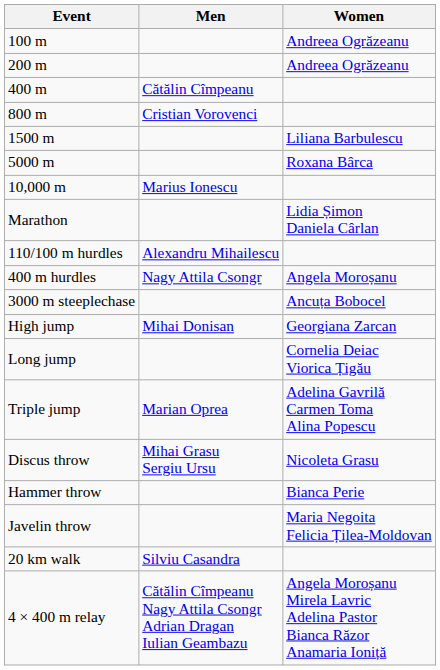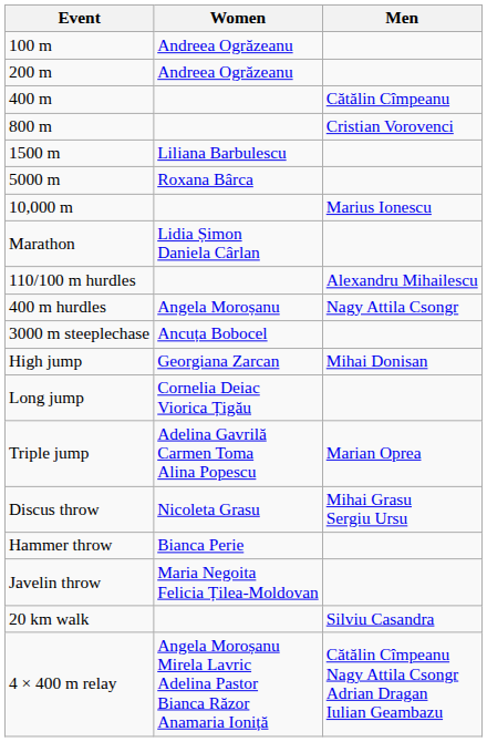 <table class=wikitable style="font-size:100%">
 <tr>
 <th>Event</th>
+<th>Women</th>
 <th>Men</th>
-<th>Women</th>
 </tr>
 <tr>
 <td>100 m</td>
+<td><a href='#'>Andreea Ogrăzeanu</a></td>
 <td></td>
-<td><a href='#'>Andreea Ogrăzeanu</a></td>
 </tr>
 <tr>
 <td>200 m</td>
+<td><a href='#'>Andreea Ogrăzeanu</a></td>
 <td></td>
-<td><a href='#'>Andreea Ogrăzeanu</a></td>
 </tr>
 <tr>
 <td>400 m</td>
+<td></td>
 <td><a href='#'>Cătălin Cîmpeanu</a></td>
+</tr>
+<tr>
+<td>800 m</td>
+<td></td>
+<td><a href='#'>Cristian Vorovenci</a></td>
+</tr>
+<tr>
+<td>1500 m</td>
+<td><a href='#'>Liliana Barbulescu</a></td>
 <td></td>
 </tr>
 <tr>
-<td>800 m</td>
-<td><a href='#'>Cristian Vorovenci</a></td>
+<td>5000 m</td>
+<td><a href='#'>Roxana Bârca</a></td>
 <td></td>
 </tr>
 <tr>
-<td>1500 m</td>
+<td>10,000 m</td>
 <td></td>
-<td><a href='#'>Liliana Barbulescu</a></td>
+<td><a href='#'>Marius Ionescu</a></td>
 </tr>
 <tr>
-<td>5000 m</td>
-<td></td>
-<td><a href='#'>Roxana Bârca</a></td>
-</tr>
-<tr>
-<td>10,000 m</td>
-<td><a href='#'>Marius Ionescu</a></td>
+<td>Marathon</td>
+<td><a href='#'>Lidia Șimon</a> <br> <a href='#'>Daniela Cârlan</a></td>
 <td></td>
 </tr>
 <tr>
-<td>Marathon</td>
+<td>110/100 m hurdles</td>
 <td></td>
-<td><a href='#'>Lidia Șimon</a> <br> <a href='#'>Daniela Cârlan</a></td>
+<td><a href='#'>Alexandru Mihailescu</a></td>
 </tr>
 <tr>
-<td>110/100 m hurdles</td>
-<td><a href='#'>Alexandru Mihailescu</a></td>
+<td>400 m hurdles</td>
+<td><a href='#'>Angela Moroșanu</a></td>
+<td><a href='#'>Nagy Attila Csongr</a></td>
+</tr>
+<tr>
+<td>3000 m steeplechase</td>
+<td><a href='#'>Ancuța Bobocel</a></td>
 <td></td>
 </tr>
 <tr>
-<td>400 m hurdles</td>
-<td><a href='#'>Nagy Attila Csongr</a></td>
-<td><a href='#'>Angela Moroșanu</a></td>
-</tr>
-<tr>
-<td>3000 m steeplechase</td>
-<td></td>
-<td><a href='#'>Ancuța Bobocel</a></td>
-</tr>
-<tr>
 <td>High jump</td>
+<td><a href='#'>Georgiana Zarcan</a></td>
 <td><a href='#'>Mihai Donisan</a></td>
-<td><a href='#'>Georgiana Zarcan</a></td>
 </tr>
 <tr>
 <td>Long jump</td>
+<td><a href='#'>Cornelia Deiac</a> <br> <a href='#'>Viorica Țigău</a></td>
 <td></td>
-<td><a href='#'>Cornelia Deiac</a> <br> <a href='#'>Viorica Țigău</a></td>
 </tr>
 <tr>
 <td>Triple jump</td>
+<td><a href='#'>Adelina Gavrilă</a> <br> <a href='#'>Carmen Toma</a> <br> <a href='#'>Alina Popescu</a></td>
 <td><a href='#'>Marian Oprea</a></td>
-<td><a href='#'>Adelina Gavrilă</a> <br> <a href='#'>Carmen Toma</a> <br> <a href='#'>Alina Popescu</a></td>
 </tr>
 <tr>
 <td>Discus throw</td>
+<td><a href='#'>Nicoleta Grasu</a></td>
 <td><a href='#'>Mihai Grasu</a> <br> <a href='#'>Sergiu Ursu</a></td>
-<td><a href='#'>Nicoleta Grasu</a></td>
 </tr>
 <tr>
 <td>Hammer throw</td>
+<td><a href='#'>Bianca Perie</a></td>
 <td></td>
-<td><a href='#'>Bianca Perie</a></td>
 </tr>
 <tr>
 <td>Javelin throw</td>
+<td><a href='#'>Maria Negoita</a> <br> <a href='#'>Felicia Țilea-Moldovan</a></td>
 <td></td>
-<td><a href='#'>Maria Negoita</a> <br> <a href='#'>Felicia Țilea-Moldovan</a></td>
 </tr>
 <tr>
 <td>20 km walk</td>
+<td></td>
 <td><a href='#'>Silviu Casandra</a></td>
-<td></td>
 </tr>
 <tr>
 <td>4 × 400 m relay</td>
+<td><a href='#'>Angela Moroșanu</a> <br> <a href='#'>Mirela Lavric</a> <br> <a href='#'>Adelina Pastor</a> <br> <a href='#'>Bianca Răzor</a> <br> <a href='#'>Anamaria Ioniță</a></td>
 <td><a href='#'>Cătălin Cîmpeanu</a> <br> <a href='#'>Nagy Attila Csongr</a> <br> <a href='#'>Adrian Dragan</a> <br> <a href='#'>Iulian Geambazu</a></td>
-<td><a href='#'>Angela Moroșanu</a> <br> <a href='#'>Mirela Lavric</a> <br> <a href='#'>Adelina Pastor</a> <br> <a href='#'>Bianca Răzor</a> <br> <a href='#'>Anamaria Ioniță</a></td>
 </tr>
 </table>
